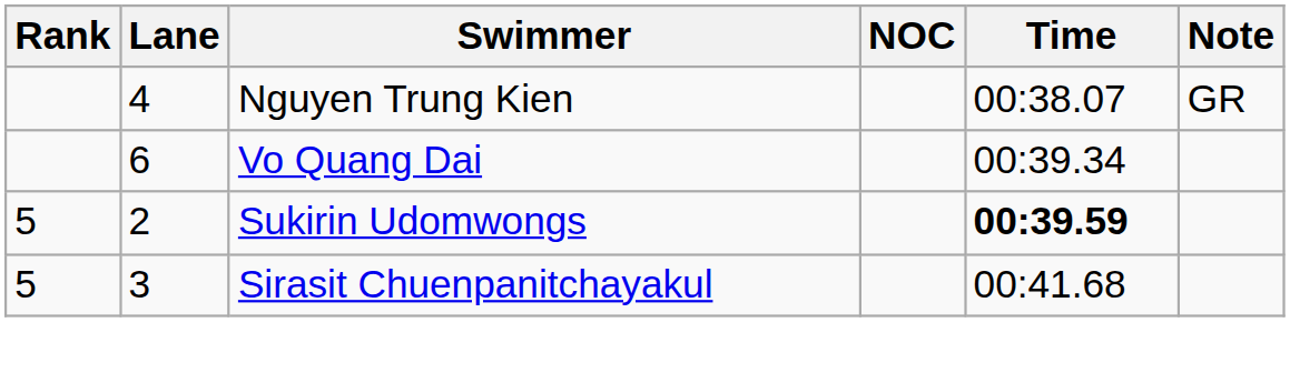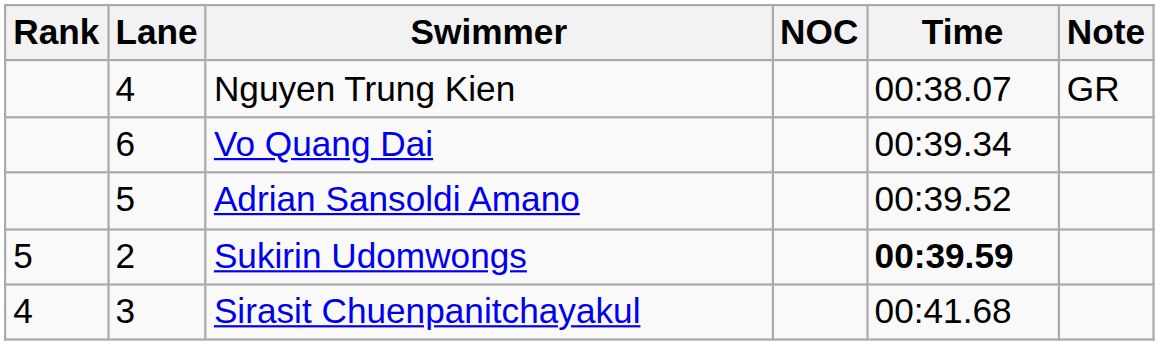 <table class="wikitable sortable" style="text-align:Left">
 <tr>
 <th width=10>Rank</th>
 <th width=10>Lane</th>
 <th width=250>Swimmer</th>
 <th width=10>NOC</th>
 <th width=80>Time</th>
 <th width=10>Note</th>
 </tr>
 <tr>
 <td></td>
 <td>4</td>
 <td>Nguyen Trung Kien</td>
 <td></td>
 <td>00:38.07</td>
 <td>GR</td>
 </tr>
 <tr>
 <td></td>
 <td>6</td>
 <td><a href='#'>Vo Quang Dai</a></td>
 <td></td>
 <td>00:39.34</td>
 <td></td>
 </tr>
 <tr>
+<td></td>
+<td>5</td>
+<td><a href='#'>Adrian Sansoldi Amano</a></td>
+<td></td>
+<td>00:39.52</td>
+<td></td>
+</tr>
+<tr>
 <td>5</td>
 <td>2</td>
 <td><a href='#'>Sukirin Udomwongs</a></td>
 <td></td>
 <td><strong>00:39.59</strong></td>
 <td></td>
 </tr>
 <tr>
-<td>5</td>
+<td>4</td>
 <td>3</td>
 <td><a href='#'>Sirasit Chuenpanitchayakul</a></td>
 <td></td>
 <td>00:41.68</td>
 <td></td>
 </tr>
 </table>
